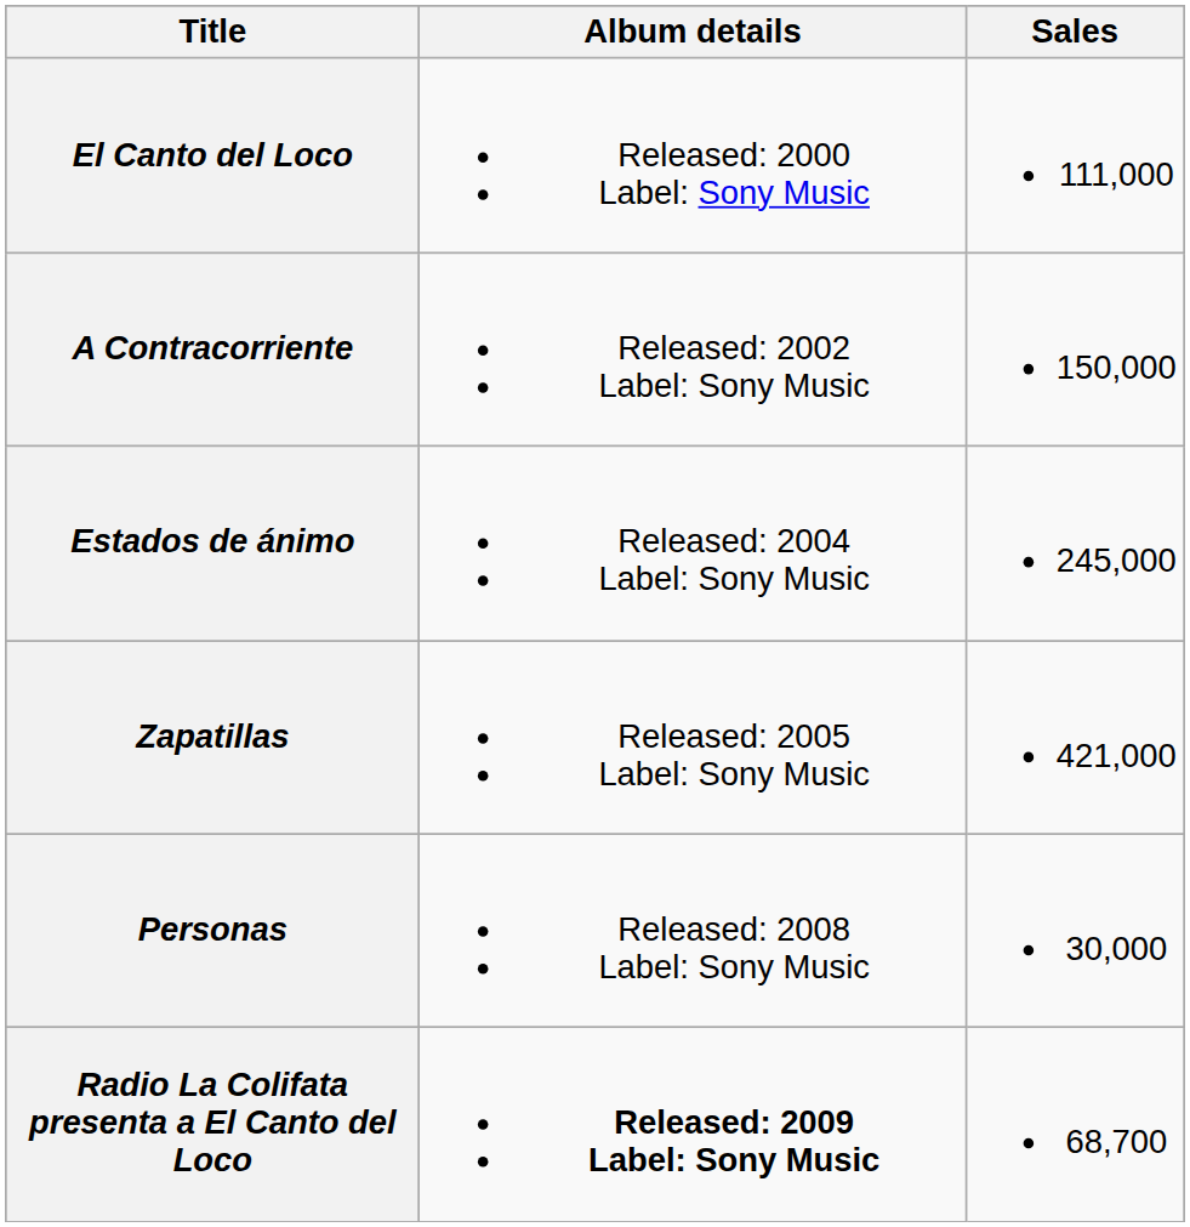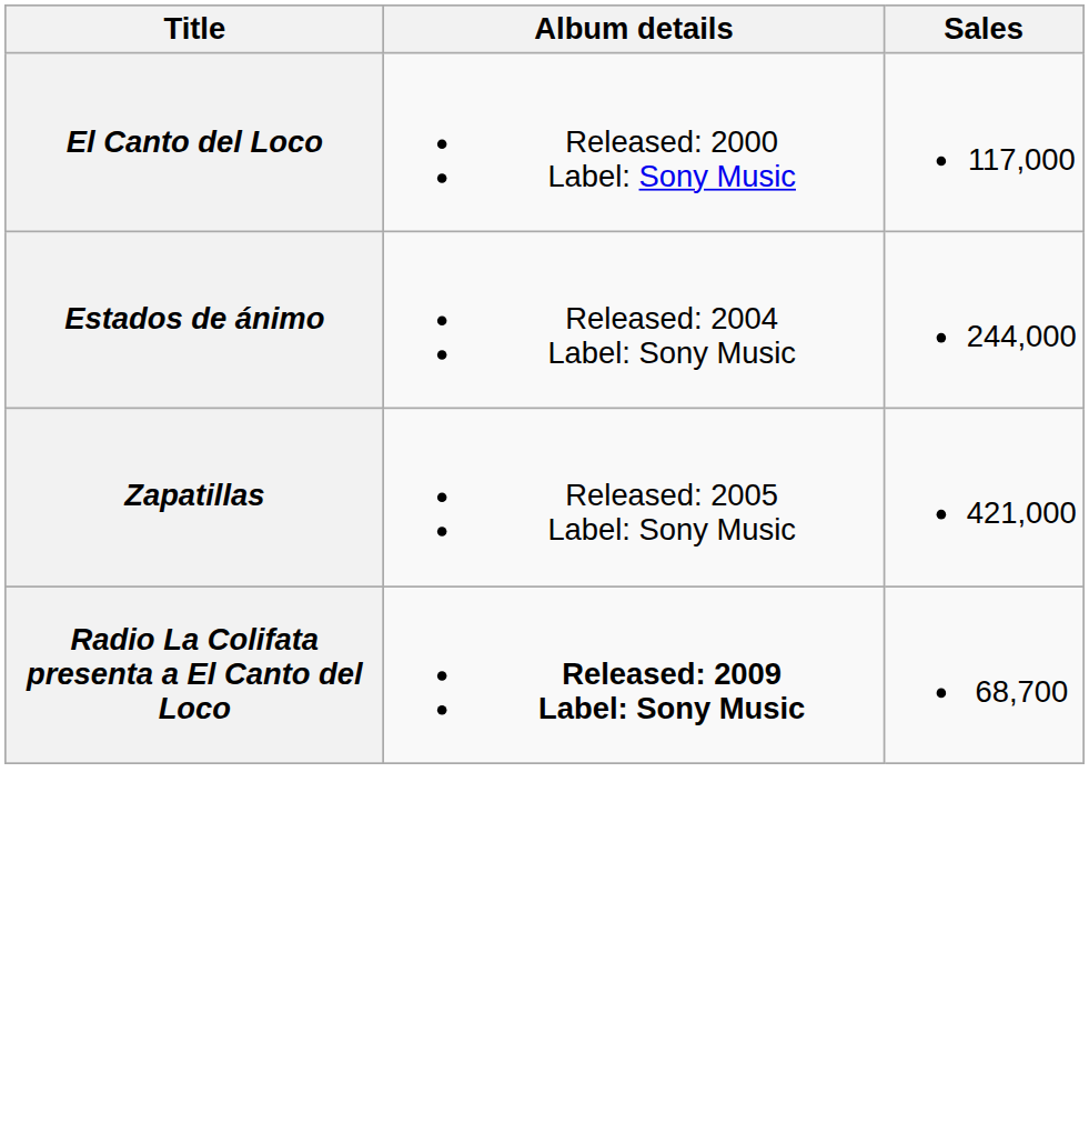 <table class="wikitable plainrowheaders" style="text-align:center;">
 <tr>
 <th scope="col" rowspan="1" style="width:12em;">Title</th>
 <th scope="col" rowspan="1" style="width:16em;">Album details</th>
 <th scope="col" colspan="1">Sales</th>
 </tr>
 <tr>
 <th scope="row"><em>El Canto del Loco</em></th>
 <td><br><ul><li>Released: 2000</li><li>Label: <a href='#'>Sony Music</a></li></ul></td>
-<td><br><ul><li>111,000</li></ul></td>
-</tr>
-<tr>
-<th scope="row"><em>A Contracorriente</em></th>
-<td><br><ul><li>Released: 2002</li><li>Label: Sony Music</li></ul></td>
-<td><br><ul><li>150,000</li></ul></td>
+<td><br><ul><li>117,000</li></ul></td>
 </tr>
 <tr>
 <th scope="row"><em>Estados de ánimo</em></th>
 <td><br><ul><li>Released: 2004</li><li>Label: Sony Music</li></ul></td>
-<td><br><ul><li>245,000</li></ul></td>
+<td><br><ul><li>244,000</li></ul></td>
 </tr>
 <tr>
 <th scope="row"><em>Zapatillas</em></th>
 <td><br><ul><li>Released: 2005</li><li>Label: Sony Music</li></ul></td>
 <td><br><ul><li>421,000</li></ul></td>
 </tr>
 <tr>
-<th scope="row"><em>Personas</em></th>
-<td><br><ul><li>Released: 2008</li><li>Label: Sony Music</li></ul></td>
-<td><br><ul><li>30,000</li></ul></td>
-</tr>
-<tr>
 <th scope="row"><em>Radio La Colifata presenta a El Canto del Loco</em></th>
 <td><strong><br><ul><li>Released: 2009</li><li>Label: Sony Music</li></ul></strong></td>
 <td><br><ul><li>68,700</li></ul></td>
 </tr>
 </table>
